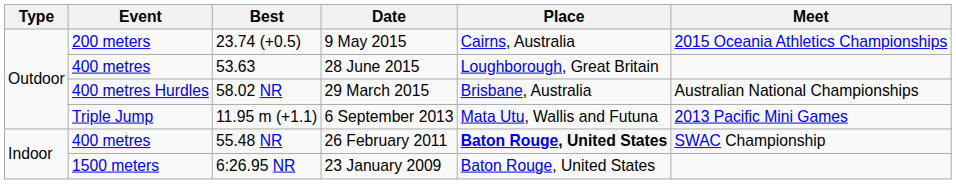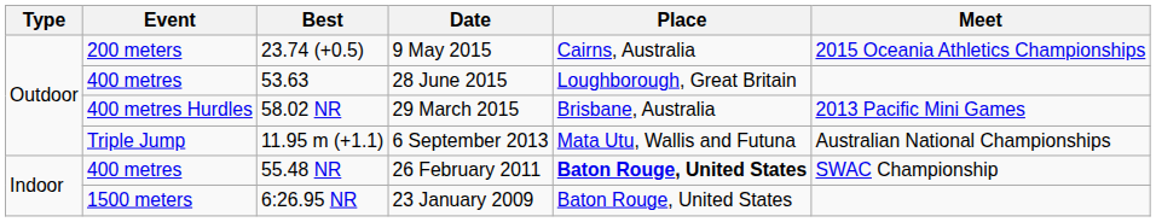 <table class="wikitable">
 <tr>
 <th>Type</th>
 <th>Event</th>
 <th>Best</th>
 <th>Date</th>
 <th>Place</th>
 <th>Meet</th>
 </tr>
 <tr>
 <td rowspan=4>Outdoor</td>
 <td><a href='#'>200 meters</a></td>
 <td>23.74 (+0.5)</td>
 <td>9 May 2015</td>
 <td> <a href='#'>Cairns</a>,  Australia</td>
 <td><a href='#'>2015 Oceania Athletics Championships</a></td>
 </tr>
 <tr>
 <td><a href='#'>400 metres</a></td>
 <td>53.63</td>
 <td>28 June 2015</td>
 <td> <a href='#'>Loughborough</a>,  Great Britain</td>
 <td></td>
 </tr>
 <tr>
 <td><a href='#'>400 metres Hurdles</a></td>
 <td>58.02 <a href='#'>NR</a></td>
 <td>29 March 2015</td>
 <td>  <a href='#'>Brisbane</a>, Australia</td>
-<td>Australian National Championships</td>
+<td><a href='#'>2013 Pacific Mini Games</a></td>
 </tr>
 <tr>
 <td><a href='#'>Triple Jump</a></td>
 <td>11.95 m (+1.1)</td>
 <td>6 September 2013</td>
 <td> <a href='#'>Mata Utu</a>, Wallis and Futuna</td>
-<td><a href='#'>2013 Pacific Mini Games</a></td>
+<td>Australian National Championships</td>
 </tr>
 <tr>
 <td rowspan=2>Indoor</td>
 <td><a href='#'>400 metres</a></td>
 <td>55.48 <a href='#'>NR</a></td>
 <td>26 February 2011</td>
 <td><strong> <a href='#'>Baton Rouge</a>, United States</strong></td>
 <td><a href='#'>SWAC</a> Championship</td>
 </tr>
 <tr>
 <td><a href='#'>1500 meters</a></td>
 <td>6:26.95  <a href='#'>NR</a></td>
 <td>23 January 2009</td>
 <td> <a href='#'>Baton Rouge</a>, United States</td>
 <td></td>
 </tr>
 </table>
